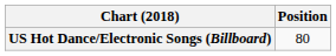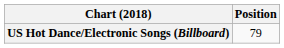 <table class="wikitable plainrowheaders" style="text-align:center">
 <tr>
 <th scope="col">Chart (2018)</th>
 <th scope="col">Position</th>
 </tr>
 <tr>
 <th scope="row">US Hot Dance/Electronic Songs (<em>Billboard</em>)</th>
-<td>80</td>
+<td>79</td>
 </tr>
 </table>
